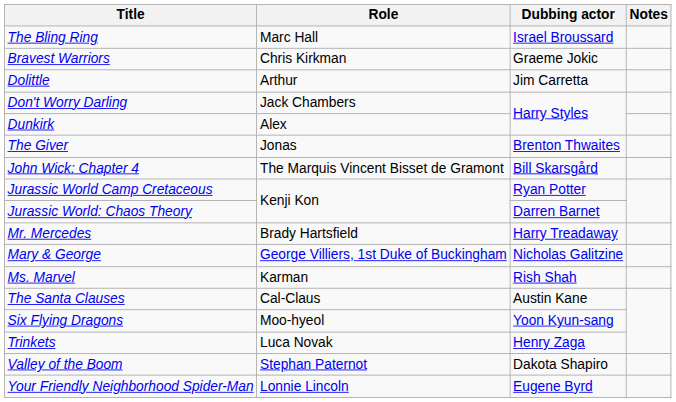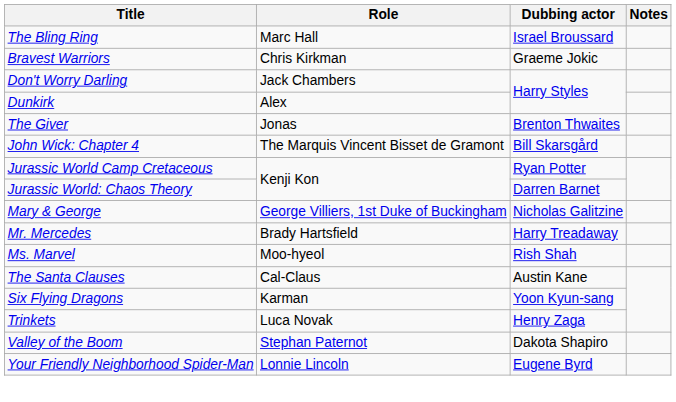 <table class="wikitable">
 <tr>
 <th>Title</th>
 <th>Role</th>
 <th>Dubbing actor</th>
 <th>Notes</th>
 </tr>
 <tr>
 <td><em><a href='#'>The Bling Ring</a></em></td>
 <td>Marc Hall</td>
 <td><a href='#'>Israel Broussard</a></td>
 </tr>
 <tr>
 <td><em><a href='#'>Bravest Warriors</a></em></td>
 <td>Chris Kirkman</td>
 <td>Graeme Jokic</td>
-<td></td>
-</tr>
-<tr>
-<td><em><a href='#'>Dolittle</a></em></td>
-<td>Arthur</td>
-<td>Jim Carretta</td>
 <td></td>
 </tr>
 <tr>
 <td><em><a href='#'>Don't Worry Darling</a></em></td>
 <td>Jack Chambers</td>
 <td rowspan="2"><a href='#'>Harry Styles</a></td>
 <td></td>
 </tr>
 <tr>
 <td><em><a href='#'>Dunkirk</a></em></td>
 <td>Alex</td>
 <td></td>
 </tr>
 <tr>
 <td><em><a href='#'>The Giver</a></em></td>
 <td>Jonas</td>
 <td><a href='#'>Brenton Thwaites</a></td>
 <td></td>
 </tr>
 <tr>
 <td><em><a href='#'>John Wick: Chapter 4</a></em></td>
 <td>The Marquis Vincent Bisset de Gramont</td>
 <td><a href='#'>Bill Skarsgård</a></td>
 <td></td>
 </tr>
 <tr>
 <td><em><a href='#'>Jurassic World Camp Cretaceous</a></em></td>
 <td rowspan="2">Kenji Kon</td>
 <td><a href='#'>Ryan Potter</a></td>
 <td rowspan="2"></td>
 </tr>
 <tr>
 <td><em><a href='#'>Jurassic World: Chaos Theory</a></em></td>
 <td><a href='#'>Darren Barnet</a></td>
 </tr>
 <tr>
+<td><em><a href='#'>Mary & George</a></em></td>
+<td><a href='#'>George Villiers, 1st Duke of Buckingham</a></td>
+<td><a href='#'>Nicholas Galitzine</a></td>
+<td></td>
+</tr>
+<tr>
 <td><em><a href='#'>Mr. Mercedes</a></em></td>
 <td>Brady Hartsfield</td>
 <td><a href='#'>Harry Treadaway</a></td>
 <td></td>
 </tr>
 <tr>
-<td><em><a href='#'>Mary & George</a></em></td>
-<td><a href='#'>George Villiers, 1st Duke of Buckingham</a></td>
-<td><a href='#'>Nicholas Galitzine</a></td>
-<td></td>
-</tr>
-<tr>
 <td><em><a href='#'>Ms. Marvel</a></em></td>
-<td>Karman</td>
+<td>Moo-hyeol</td>
 <td><a href='#'>Rish Shah</a></td>
 <td></td>
 </tr>
 <tr>
 <td><em><a href='#'>The Santa Clauses</a></em></td>
 <td>Cal-Claus</td>
 <td>Austin Kane</td>
 </tr>
 <tr>
 <td><em><a href='#'>Six Flying Dragons</a></em></td>
-<td>Moo-hyeol</td>
+<td>Karman</td>
 <td><a href='#'>Yoon Kyun-sang</a></td>
 </tr>
 <tr>
 <td><em><a href='#'>Trinkets</a></em></td>
 <td>Luca Novak</td>
 <td><a href='#'>Henry Zaga</a></td>
 </tr>
 <tr>
 <td><em><a href='#'>Valley of the Boom</a></em></td>
 <td><a href='#'>Stephan Paternot</a></td>
 <td>Dakota Shapiro</td>
 <td></td>
 </tr>
 <tr>
 <td><em><a href='#'>Your Friendly Neighborhood Spider-Man</a></em></td>
 <td><a href='#'>Lonnie Lincoln</a></td>
 <td><a href='#'>Eugene Byrd</a></td>
 <td></td>
 </tr>
 </table>
